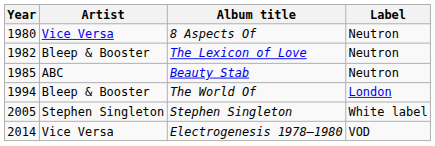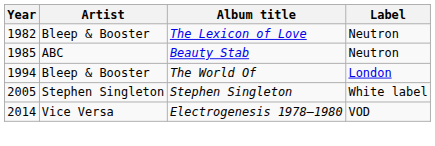 <table class="wikitable">
 <tr>
 <th>Year</th>
 <th>Artist</th>
 <th>Album title</th>
 <th>Label</th>
-</tr>
-<tr>
-<td>1980</td>
-<td><a href='#'>Vice Versa</a></td>
-<td><em>8 Aspects Of</em></td>
-<td>Neutron</td>
 </tr>
 <tr>
 <td>1982</td>
 <td>Bleep & Booster</td>
 <td><em><a href='#'>The Lexicon of Love</a></em></td>
 <td>Neutron</td>
 </tr>
 <tr>
 <td>1985</td>
 <td>ABC</td>
 <td><em><a href='#'>Beauty Stab</a></em></td>
 <td>Neutron</td>
 </tr>
 <tr>
 <td>1994</td>
 <td>Bleep & Booster</td>
 <td><em>The World Of</em></td>
 <td><a href='#'>London</a></td>
 </tr>
 <tr>
 <td>2005</td>
 <td>Stephen Singleton</td>
 <td><em>Stephen Singleton</em></td>
 <td>White label</td>
 </tr>
 <tr>
 <td>2014</td>
 <td>Vice Versa</td>
 <td><em>Electrogenesis 1978–1980</em></td>
 <td>VOD</td>
 </tr>
 </table>
